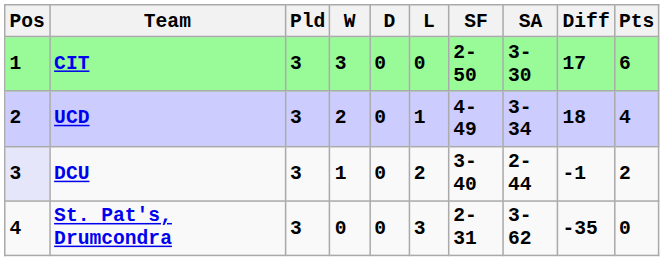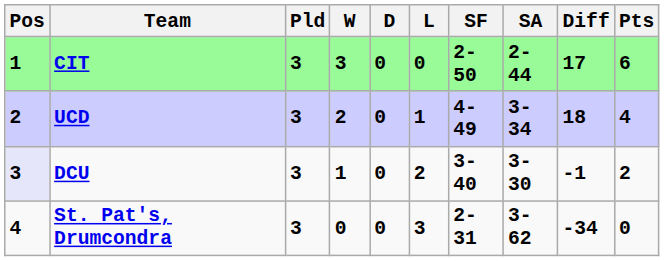 <table class="wikitable" style="text-align: centre;">
 <tr>
 <th width=20>Pos</th>
 <th width=150>Team</th>
 <th width=20>Pld</th>
 <th width=20>W</th>
 <th width=20>D</th>
 <th width=20>L</th>
 <th width=30>SF</th>
 <th width=30>SA</th>
 <th width=20>Diff</th>
 <th width=20>Pts</th>
 </tr>
 <tr style="background:#98FB98;">
 <td><strong>1</strong></td>
 <td align=left><strong> <a href='#'>CIT</a> </strong></td>
 <td><strong>3</strong></td>
 <td><strong>3</strong></td>
 <td><strong>0</strong></td>
 <td><strong>0</strong></td>
 <td><strong>2-50</strong></td>
-<td><strong>3-30</strong></td>
+<td><strong>2-44</strong></td>
 <td><strong>17</strong></td>
 <td><strong>6</strong></td>
 </tr>
 <tr style="background:#CCCCFF;">
 <td><strong>2</strong></td>
 <td align=left><strong> <a href='#'>UCD</a> </strong></td>
 <td><strong>3</strong></td>
 <td><strong>2</strong></td>
 <td><strong>0</strong></td>
 <td><strong>1</strong></td>
 <td><strong>4-49</strong></td>
 <td><strong>3-34</strong></td>
 <td><strong>18</strong></td>
 <td><strong>4</strong></td>
 </tr>
 <tr>
 <td style="background: lavender;"><strong>3</strong></td>
 <td align=left><strong> <a href='#'>DCU</a> </strong></td>
 <td><strong>3</strong></td>
 <td><strong>1</strong></td>
 <td><strong>0</strong></td>
 <td><strong>2</strong></td>
 <td><strong>3-40</strong></td>
-<td><strong>2-44</strong></td>
+<td><strong>3-30</strong></td>
 <td><strong>-1</strong></td>
 <td><strong>2</strong></td>
 </tr>
 <tr>
 <td><strong>4</strong></td>
 <td align=left><strong> <a href='#'>St. Pat's, Drumcondra</a> </strong></td>
 <td><strong>3</strong></td>
 <td><strong>0</strong></td>
 <td><strong>0</strong></td>
 <td><strong>3</strong></td>
 <td><strong>2-31</strong></td>
 <td><strong>3-62</strong></td>
-<td><strong>-35</strong></td>
+<td><strong>-34</strong></td>
 <td><strong>0</strong></td>
 </tr>
 </table>
